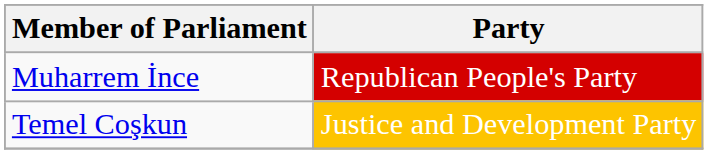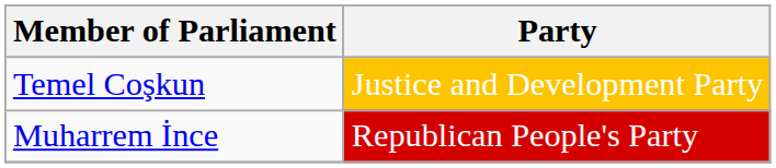 <table class="wikitable">
 <tr>
 <th>Member of Parliament</th>
 <th>Party</th>
 </tr>
 <tr>
+<td><a href='#'>Temel Coşkun</a></td>
+<td style="background:#FDC400; color:white">Justice and Development Party</td>
+</tr>
+<tr>
 <td><a href='#'>Muharrem İnce</a></td>
 <td style="background:#D40000; color:white">Republican People's Party</td>
 </tr>
 <tr>
-<td><a href='#'>Temel Coşkun</a></td>
-<td style="background:#FDC400; color:white">Justice and Development Party</td>
-</tr>
-<tr>
 </tr>
 </table>
